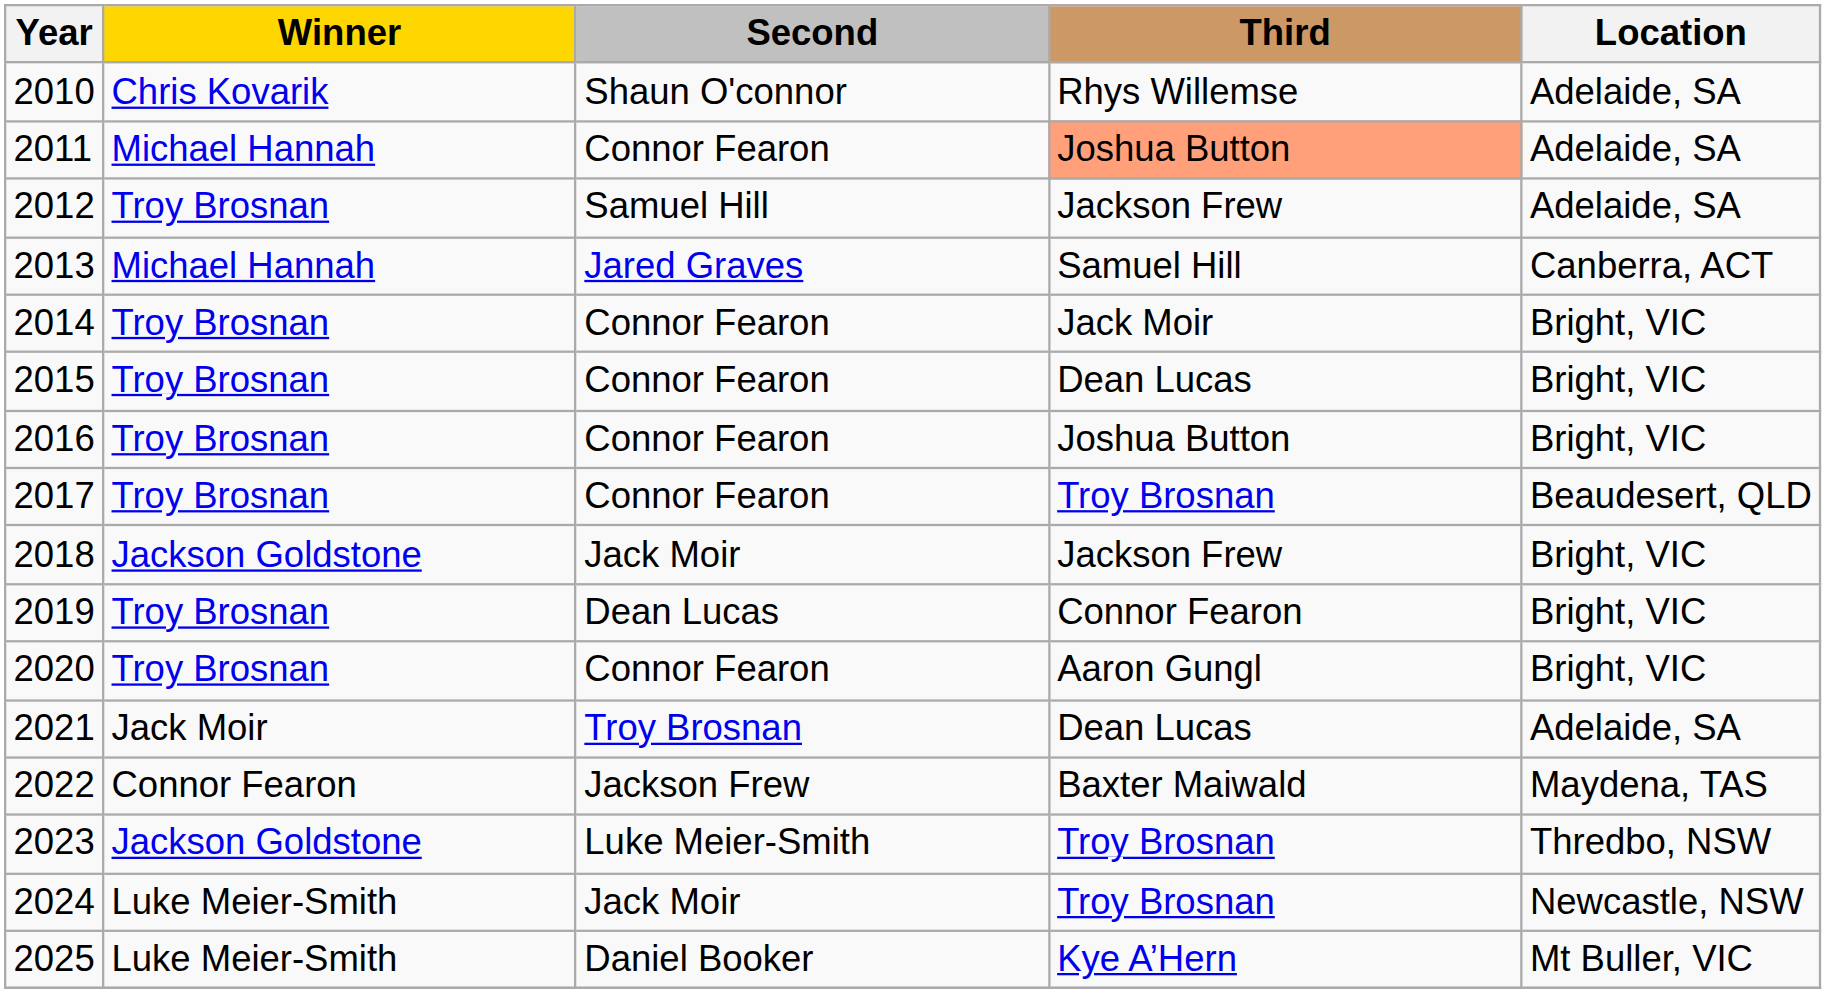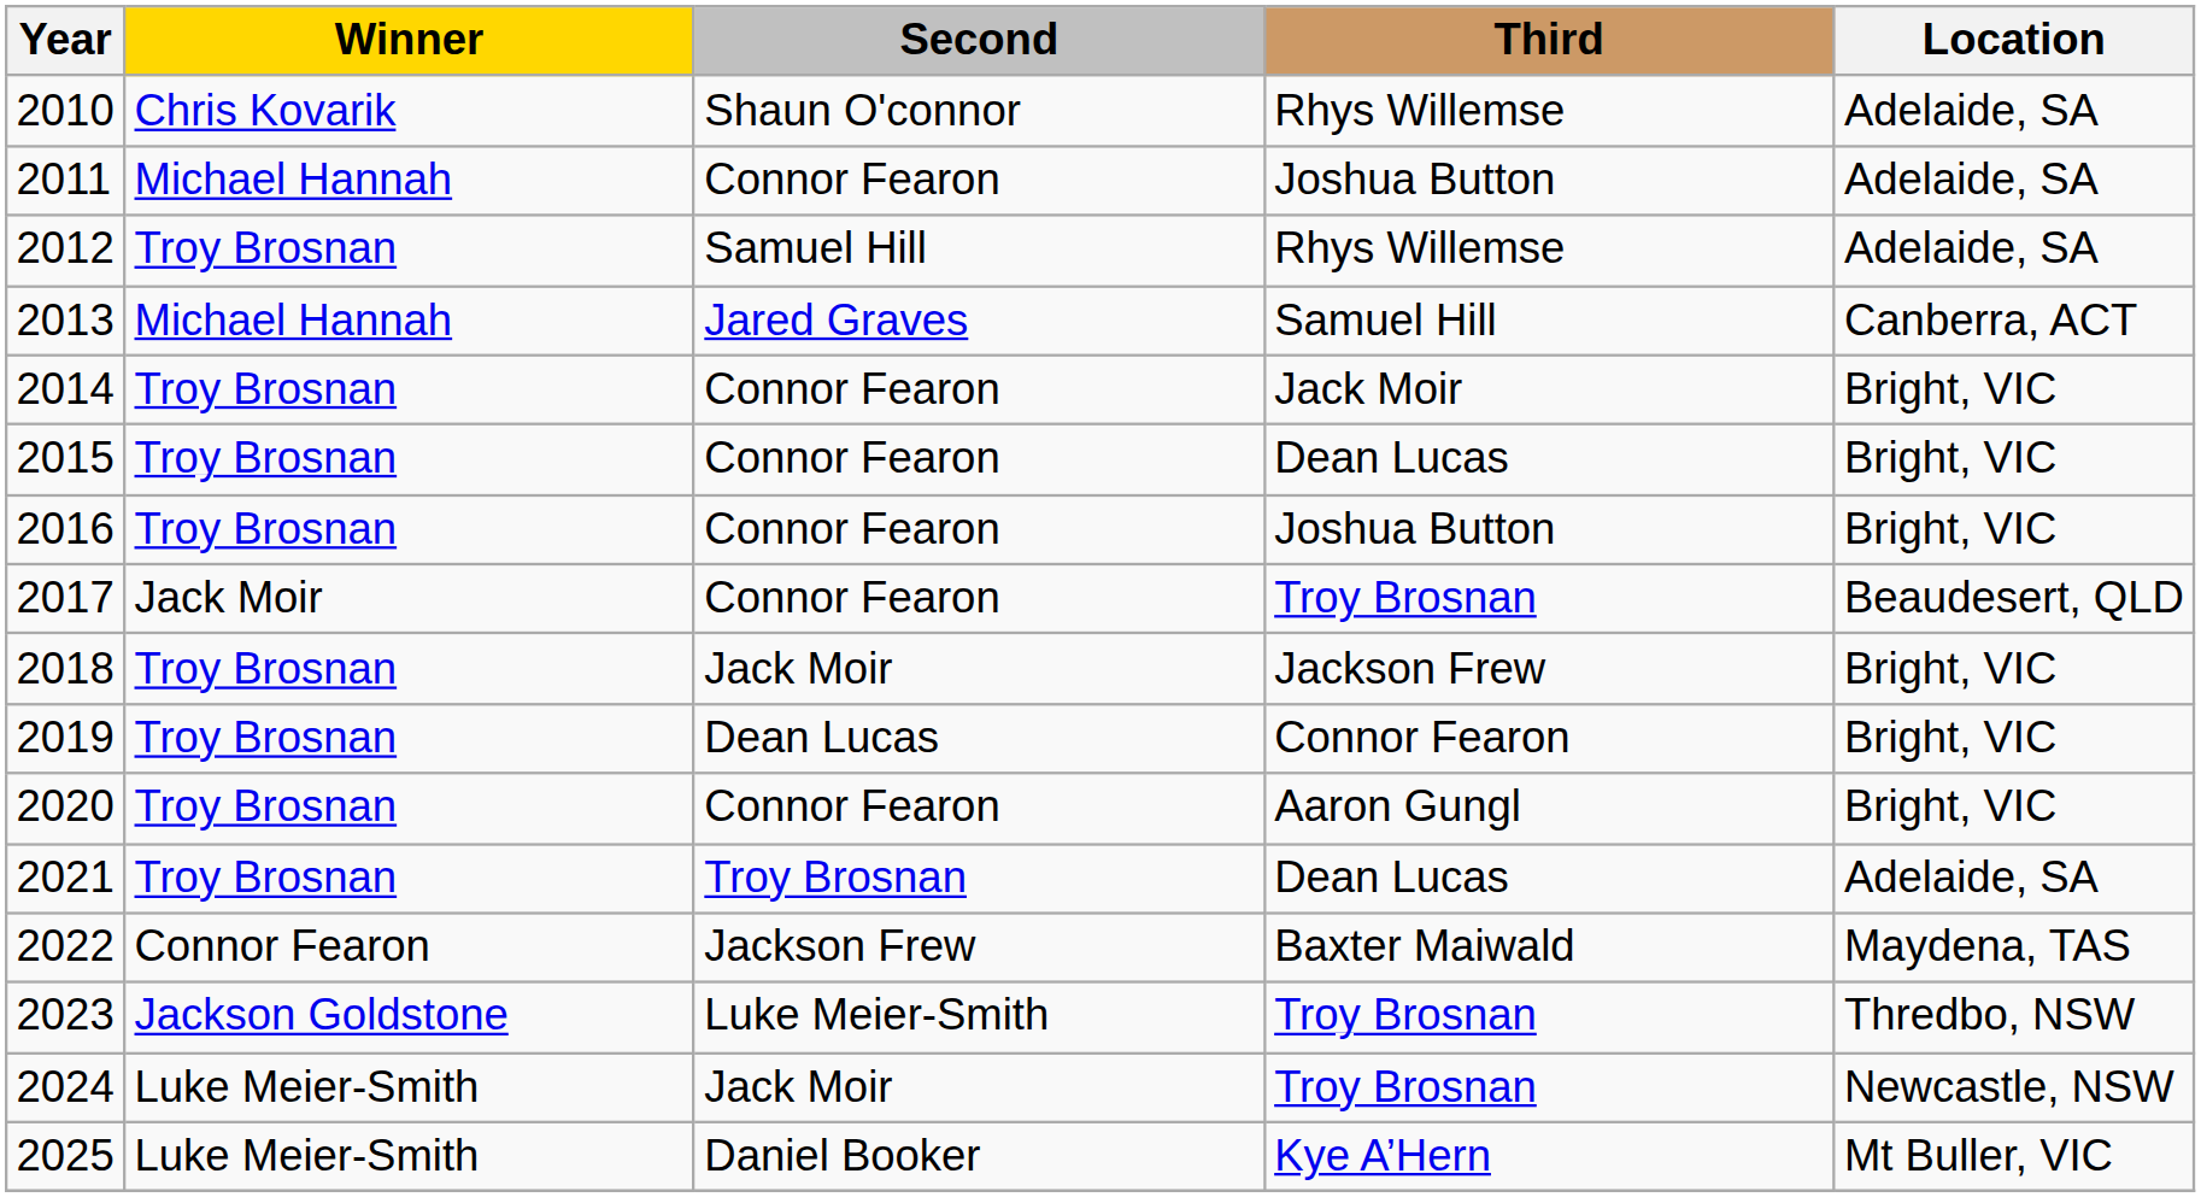 <table class="wikitable sortable">
 <tr>
 <th>Year</th>
 <th scope=col colspan=1 style="width:200px; color: black; background:gold;">Winner</th>
 <th scope=col colspan=1 style="width:200px; color: black; background:silver;">Second</th>
 <th scope=col colspan=1 style="width:200px; color: black; background:#cc9966;">Third</th>
 <th>Location</th>
 </tr>
 <tr>
 <td>2010</td>
 <td><a href='#'>Chris Kovarik</a></td>
 <td>Shaun O'connor</td>
 <td>Rhys Willemse</td>
 <td>Adelaide, SA</td>
 </tr>
 <tr>
 <td>2011</td>
 <td><a href='#'>Michael Hannah</a></td>
 <td>Connor Fearon</td>
-<td style="background: lightsalmon;">Joshua Button</td>
+<td>Joshua Button</td>
 <td>Adelaide, SA</td>
 </tr>
 <tr>
 <td>2012</td>
 <td><a href='#'>Troy Brosnan</a></td>
 <td>Samuel Hill</td>
-<td>Jackson Frew</td>
+<td>Rhys Willemse</td>
 <td>Adelaide, SA</td>
 </tr>
 <tr>
 <td>2013</td>
 <td><a href='#'>Michael Hannah</a></td>
 <td><a href='#'>Jared Graves</a></td>
 <td>Samuel Hill</td>
 <td>Canberra, ACT</td>
 </tr>
 <tr>
 <td>2014</td>
 <td><a href='#'>Troy Brosnan</a></td>
 <td>Connor Fearon</td>
 <td>Jack Moir</td>
 <td>Bright, VIC</td>
 </tr>
 <tr>
 <td>2015</td>
 <td><a href='#'>Troy Brosnan</a></td>
 <td>Connor Fearon</td>
 <td>Dean Lucas</td>
 <td>Bright, VIC</td>
 </tr>
 <tr>
 <td>2016</td>
 <td><a href='#'>Troy Brosnan</a></td>
 <td>Connor Fearon</td>
 <td>Joshua Button</td>
 <td>Bright, VIC</td>
 </tr>
 <tr>
 <td>2017</td>
-<td><a href='#'>Troy Brosnan</a></td>
+<td>Jack Moir</td>
 <td>Connor Fearon</td>
 <td><a href='#'>Troy Brosnan</a></td>
 <td>Beaudesert, QLD</td>
 </tr>
 <tr>
 <td>2018</td>
-<td><a href='#'>Jackson Goldstone</a></td>
+<td><a href='#'>Troy Brosnan</a></td>
 <td>Jack Moir</td>
 <td>Jackson Frew</td>
 <td>Bright, VIC</td>
 </tr>
 <tr>
 <td>2019</td>
 <td><a href='#'>Troy Brosnan</a></td>
 <td>Dean Lucas</td>
 <td>Connor Fearon</td>
 <td>Bright, VIC</td>
 </tr>
 <tr>
 <td>2020</td>
 <td><a href='#'>Troy Brosnan</a></td>
 <td>Connor Fearon</td>
 <td>Aaron Gungl</td>
 <td>Bright, VIC</td>
 </tr>
 <tr>
 <td>2021</td>
-<td>Jack Moir</td>
+<td><a href='#'>Troy Brosnan</a></td>
 <td><a href='#'>Troy Brosnan</a></td>
 <td>Dean Lucas</td>
 <td>Adelaide, SA</td>
 </tr>
 <tr>
 <td>2022</td>
 <td>Connor Fearon</td>
 <td>Jackson Frew</td>
 <td>Baxter Maiwald</td>
 <td>Maydena, TAS</td>
 </tr>
 <tr>
 <td>2023</td>
 <td><a href='#'>Jackson Goldstone</a></td>
 <td>Luke Meier-Smith</td>
 <td><a href='#'>Troy Brosnan</a></td>
 <td>Thredbo, NSW</td>
 </tr>
 <tr>
 <td>2024</td>
 <td>Luke Meier-Smith</td>
 <td>Jack Moir</td>
 <td><a href='#'>Troy Brosnan</a></td>
 <td>Newcastle, NSW</td>
 </tr>
 <tr>
 <td>2025</td>
 <td>Luke Meier-Smith</td>
 <td>Daniel Booker</td>
 <td><a href='#'>Kye A’Hern</a></td>
 <td>Mt Buller, VIC</td>
 </tr>
 <tr>
 </tr>
 </table>
